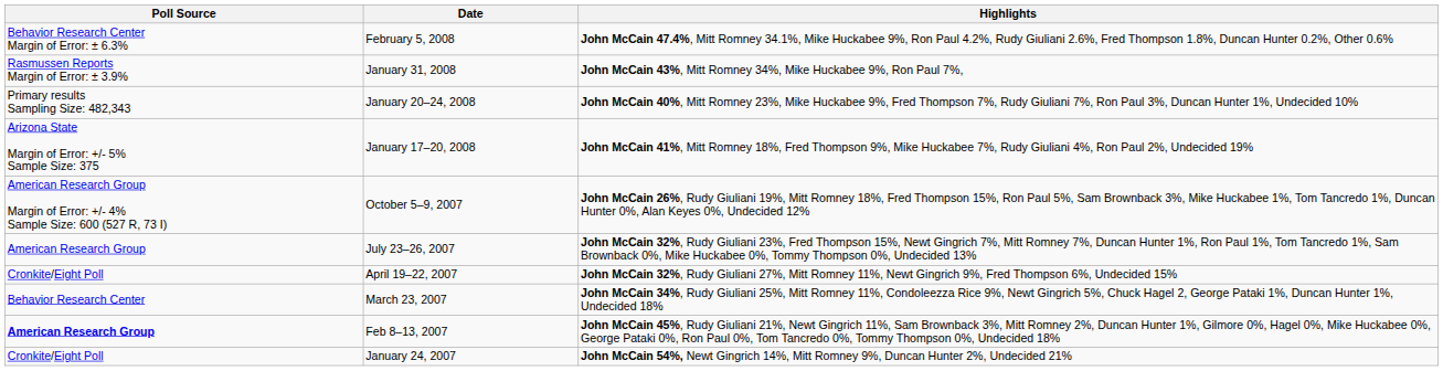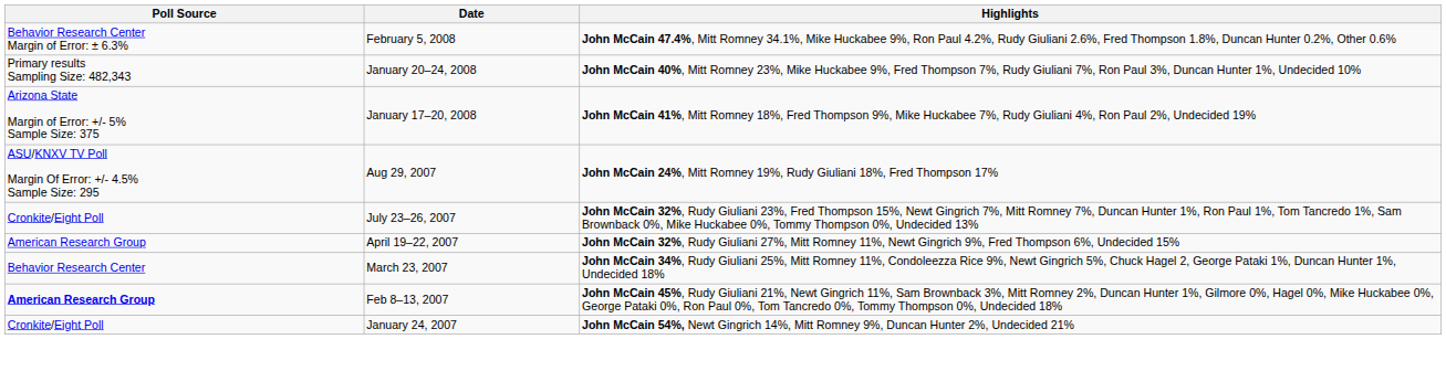 <table class="wikitable sortable">
 <tr>
 <th width="25%">Poll Source</th>
 <th width="15%">Date</th>
 <th width="60%">Highlights</th>
 </tr>
 <tr>
 <td><a href='#'>Behavior Research Center</a><br>Margin of Error: ± 6.3%</td>
 <td>February 5, 2008</td>
 <td><strong>John McCain 47.4%</strong>, Mitt Romney 34.1%, Mike Huckabee 9%, Ron Paul 4.2%, Rudy Giuliani 2.6%, Fred Thompson 1.8%, Duncan Hunter 0.2%, Other 0.6%</td>
 </tr>
 <tr>
-<td><a href='#'>Rasmussen Reports</a><br>Margin of Error: ± 3.9%</td>
-<td>January 31, 2008</td>
-<td><strong>John McCain 43%</strong>, Mitt Romney 34%, Mike Huckabee 9%, Ron Paul 7%,</td>
-</tr>
-<tr>
 <td>Primary results<br>Sampling Size: 482,343</td>
 <td>January 20–24, 2008</td>
 <td><strong>John McCain 40%</strong>, Mitt Romney 23%, Mike Huckabee 9%, Fred Thompson 7%, Rudy Giuliani 7%, Ron Paul 3%, Duncan Hunter 1%, Undecided 10%</td>
 </tr>
 <tr>
 <td><a href='#'>Arizona State</a><br><br>Margin of Error: +/- 5%<br>Sample Size: 375</td>
 <td>January 17–20, 2008</td>
 <td><strong>John McCain 41%</strong>, Mitt Romney 18%, Fred Thompson 9%, Mike Huckabee 7%, Rudy Giuliani 4%, Ron Paul 2%, Undecided 19%</td>
 </tr>
 <tr>
-<td><a href='#'>American Research Group</a><br><br>Margin of Error: +/- 4%<br>Sample Size: 600 (527 R, 73 I)</td>
-<td>October 5–9, 2007</td>
-<td><strong>John McCain 26%</strong>, Rudy Giuliani 19%, Mitt Romney 18%, Fred Thompson 15%, Ron Paul 5%, Sam Brownback 3%, Mike Huckabee 1%, Tom Tancredo 1%, Duncan Hunter 0%, Alan Keyes 0%, Undecided 12%</td>
+<td><a href='#'>ASU</a>/<a href='#'>KNXV TV Poll</a><br><br>Margin Of Error: +/- 4.5%<br>Sample Size: 295</td>
+<td>Aug 29, 2007</td>
+<td><strong>John McCain 24%</strong>, Mitt Romney 19%, Rudy Giuliani 18%, Fred Thompson 17%</td>
 </tr>
 <tr>
-<td><a href='#'>American Research Group</a></td>
+<td><a href='#'>Cronkite</a>/<a href='#'>Eight Poll</a></td>
 <td>July 23–26, 2007</td>
 <td><strong>John McCain 32%</strong>, Rudy Giuliani 23%, Fred Thompson 15%, Newt Gingrich 7%, Mitt Romney 7%, Duncan Hunter 1%, Ron Paul 1%, Tom Tancredo 1%, Sam Brownback 0%, Mike Huckabee 0%, Tommy Thompson 0%, Undecided 13%</td>
 </tr>
 <tr>
-<td><a href='#'>Cronkite</a>/<a href='#'>Eight Poll</a></td>
+<td><a href='#'>American Research Group</a></td>
 <td>April 19–22, 2007</td>
 <td><strong>John McCain 32%</strong>, Rudy Giuliani 27%, Mitt Romney 11%, Newt Gingrich 9%, Fred Thompson 6%, Undecided 15%</td>
 </tr>
 <tr>
 <td><a href='#'>Behavior Research Center</a></td>
 <td>March 23, 2007</td>
 <td><strong>John McCain 34%</strong>, Rudy Giuliani 25%, Mitt Romney 11%, Condoleezza Rice 9%, Newt Gingrich 5%, Chuck Hagel 2, George Pataki 1%, Duncan Hunter 1%, Undecided 18%</td>
 </tr>
 <tr>
 <td><strong><a href='#'>American Research Group</a></strong></td>
 <td>Feb 8–13, 2007</td>
 <td><strong>John McCain 45%</strong>, Rudy Giuliani 21%, Newt Gingrich 11%, Sam Brownback 3%, Mitt Romney 2%, Duncan Hunter 1%, Gilmore 0%, Hagel 0%, Mike Huckabee 0%, George Pataki 0%, Ron Paul 0%, Tom Tancredo 0%, Tommy Thompson 0%, Undecided 18%</td>
 </tr>
 <tr>
 <td><a href='#'>Cronkite</a>/<a href='#'>Eight Poll</a></td>
 <td>January 24, 2007</td>
 <td><strong>John McCain 54%,</strong> Newt Gingrich 14%, Mitt Romney 9%, Duncan Hunter 2%, Undecided 21%</td>
 </tr>
 </table>
